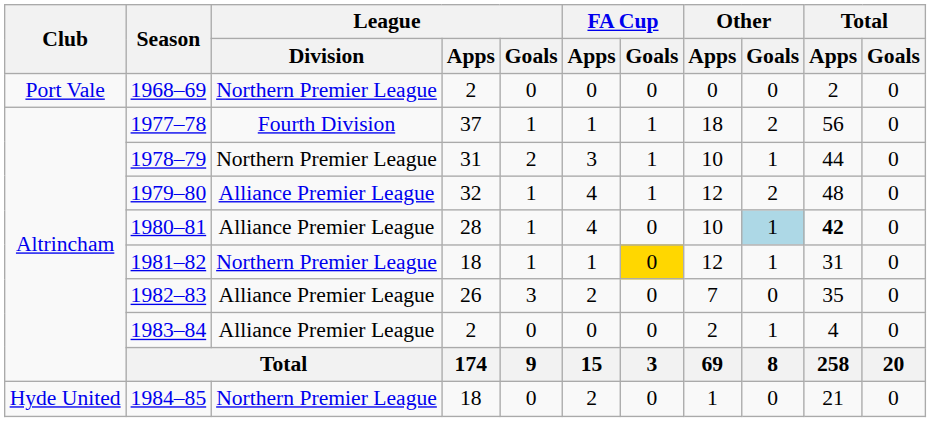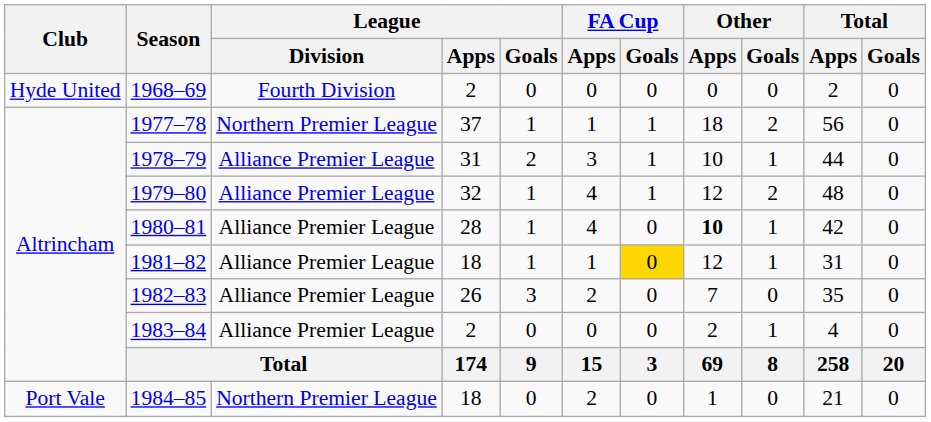 <table class="wikitable" style="text-align:center">
 <tr>
 <th rowspan="2">Club</th>
 <th rowspan="2">Season</th>
 <th colspan="3">League</th>
 <th colspan="2"><a href='#'>FA Cup</a></th>
 <th colspan="2">Other</th>
 <th colspan="2">Total</th>
 </tr>
 <tr>
 <th>Division</th>
 <th>Apps</th>
 <th>Goals</th>
 <th>Apps</th>
 <th>Goals</th>
 <th>Apps</th>
 <th>Goals</th>
 <th>Apps</th>
 <th>Goals</th>
 </tr>
 <tr>
-<td><a href='#'>Port Vale</a></td>
+<td><a href='#'>Hyde United</a></td>
 <td><a href='#'>1968–69</a></td>
-<td><a href='#'>Northern Premier League</a></td>
+<td><a href='#'>Fourth Division</a></td>
 <td>2</td>
 <td>0</td>
 <td>0</td>
 <td>0</td>
 <td>0</td>
 <td>0</td>
 <td>2</td>
 <td>0</td>
 </tr>
 <tr>
 <td rowspan="8"><a href='#'>Altrincham</a></td>
 <td><a href='#'>1977–78</a></td>
-<td><a href='#'>Fourth Division</a></td>
+<td><a href='#'>Northern Premier League</a></td>
 <td>37</td>
 <td>1</td>
 <td>1</td>
 <td>1</td>
 <td>18</td>
 <td>2</td>
 <td>56</td>
 <td>0</td>
 </tr>
 <tr>
 <td><a href='#'>1978–79</a></td>
-<td>Northern Premier League</td>
+<td><a href='#'>Alliance Premier League</a></td>
 <td>31</td>
 <td>2</td>
 <td>3</td>
 <td>1</td>
 <td>10</td>
 <td>1</td>
 <td>44</td>
 <td>0</td>
 </tr>
 <tr>
 <td><a href='#'>1979–80</a></td>
 <td><a href='#'>Alliance Premier League</a></td>
 <td>32</td>
 <td>1</td>
 <td>4</td>
 <td>1</td>
 <td>12</td>
 <td>2</td>
 <td>48</td>
 <td>0</td>
 </tr>
 <tr>
 <td><a href='#'>1980–81</a></td>
 <td>Alliance Premier League</td>
 <td>28</td>
 <td>1</td>
 <td>4</td>
 <td>0</td>
-<td>10</td>
-<td style="background: lightblue;">1</td>
-<td><strong>42</strong></td>
+<td><strong>10</strong></td>
+<td>1</td>
+<td>42</td>
 <td>0</td>
 </tr>
 <tr>
 <td><a href='#'>1981–82</a></td>
-<td><a href='#'>Northern Premier League</a></td>
+<td>Alliance Premier League</td>
 <td>18</td>
 <td>1</td>
 <td>1</td>
 <td style="background: gold;">0</td>
 <td>12</td>
 <td>1</td>
 <td>31</td>
 <td>0</td>
 </tr>
 <tr>
 <td><a href='#'>1982–83</a></td>
 <td>Alliance Premier League</td>
 <td>26</td>
 <td>3</td>
 <td>2</td>
 <td>0</td>
 <td>7</td>
 <td>0</td>
 <td>35</td>
 <td>0</td>
 </tr>
 <tr>
 <td><a href='#'>1983–84</a></td>
 <td>Alliance Premier League</td>
 <td>2</td>
 <td>0</td>
 <td>0</td>
 <td>0</td>
 <td>2</td>
 <td>1</td>
 <td>4</td>
 <td>0</td>
 </tr>
 <tr>
 <th colspan="2">Total</th>
 <th>174</th>
 <th>9</th>
 <th>15</th>
 <th>3</th>
 <th>69</th>
 <th>8</th>
 <th>258</th>
 <th>20</th>
 </tr>
 <tr>
-<td><a href='#'>Hyde United</a></td>
+<td><a href='#'>Port Vale</a></td>
 <td><a href='#'>1984–85</a></td>
 <td><a href='#'>Northern Premier League</a></td>
 <td>18</td>
 <td>0</td>
 <td>2</td>
 <td>0</td>
 <td>1</td>
 <td>0</td>
 <td>21</td>
 <td>0</td>
 </tr>
 </table>
